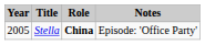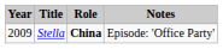 <table class="wikitable">
 <tr>
 <th style="background: #CCCCCC;">Year</th>
 <th style="background: #CCCCCC;">Title</th>
 <th style="background: #CCCCCC;">Role</th>
 <th style="background: #CCCCCC;">Notes</th>
 </tr>
 <tr>
-<td>2005</td>
+<td>2009</td>
 <td><em><a href='#'>Stella</a></em></td>
 <td><strong>China</strong></td>
 <td>Episode: 'Office Party'</td>
 </tr>
 </table>
